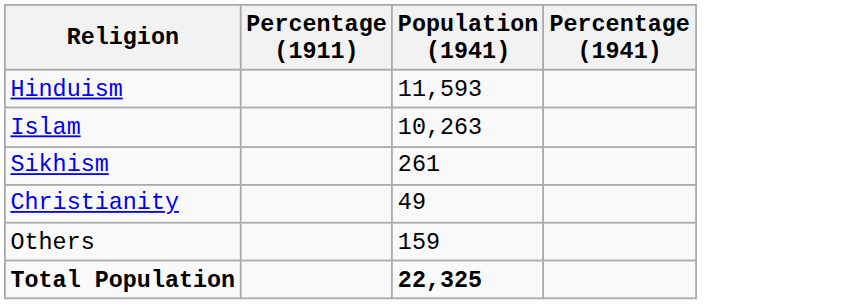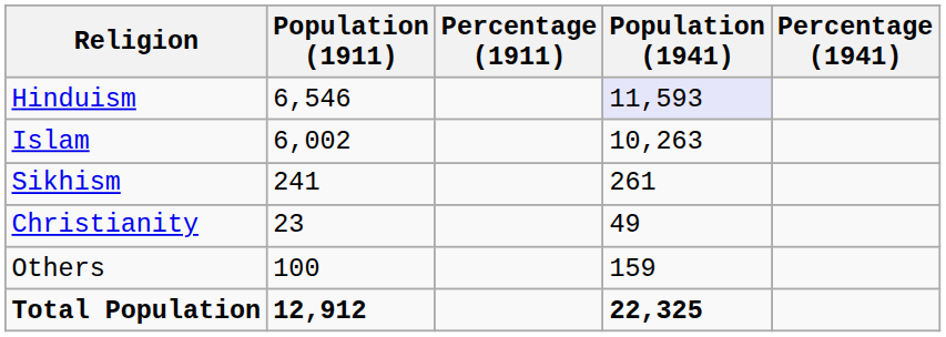 <table class="wikitable sortable">
 <tr>
 <th>Religion</th>
+<th>Population<br>(1911)</th>
 <th>Percentage<br>(1911)</th>
 <th>Population<br>(1941)</th>
 <th>Percentage<br>(1941)</th>
 </tr>
 <tr>
 <td><a href='#'>Hinduism</a> </td>
+<td>6,546</td>
 <td></td>
-<td>11,593</td>
+<td style="background: lavender;">11,593</td>
 <td></td>
 </tr>
 <tr>
 <td><a href='#'>Islam</a> </td>
+<td>6,002</td>
 <td></td>
 <td>10,263</td>
 <td></td>
 </tr>
 <tr>
 <td><a href='#'>Sikhism</a> </td>
+<td>241</td>
 <td></td>
 <td>261</td>
 <td></td>
 </tr>
 <tr>
 <td><a href='#'>Christianity</a> </td>
+<td>23</td>
 <td></td>
 <td>49</td>
 <td></td>
 </tr>
 <tr>
 <td>Others </td>
+<td>100</td>
 <td></td>
 <td>159</td>
 <td></td>
 </tr>
 <tr>
 <td><strong>Total Population</strong></td>
+<td><strong>12,912</strong></td>
 <td><strong></strong></td>
 <td><strong>22,325</strong></td>
 <td><strong></strong></td>
 </tr>
 </table>
